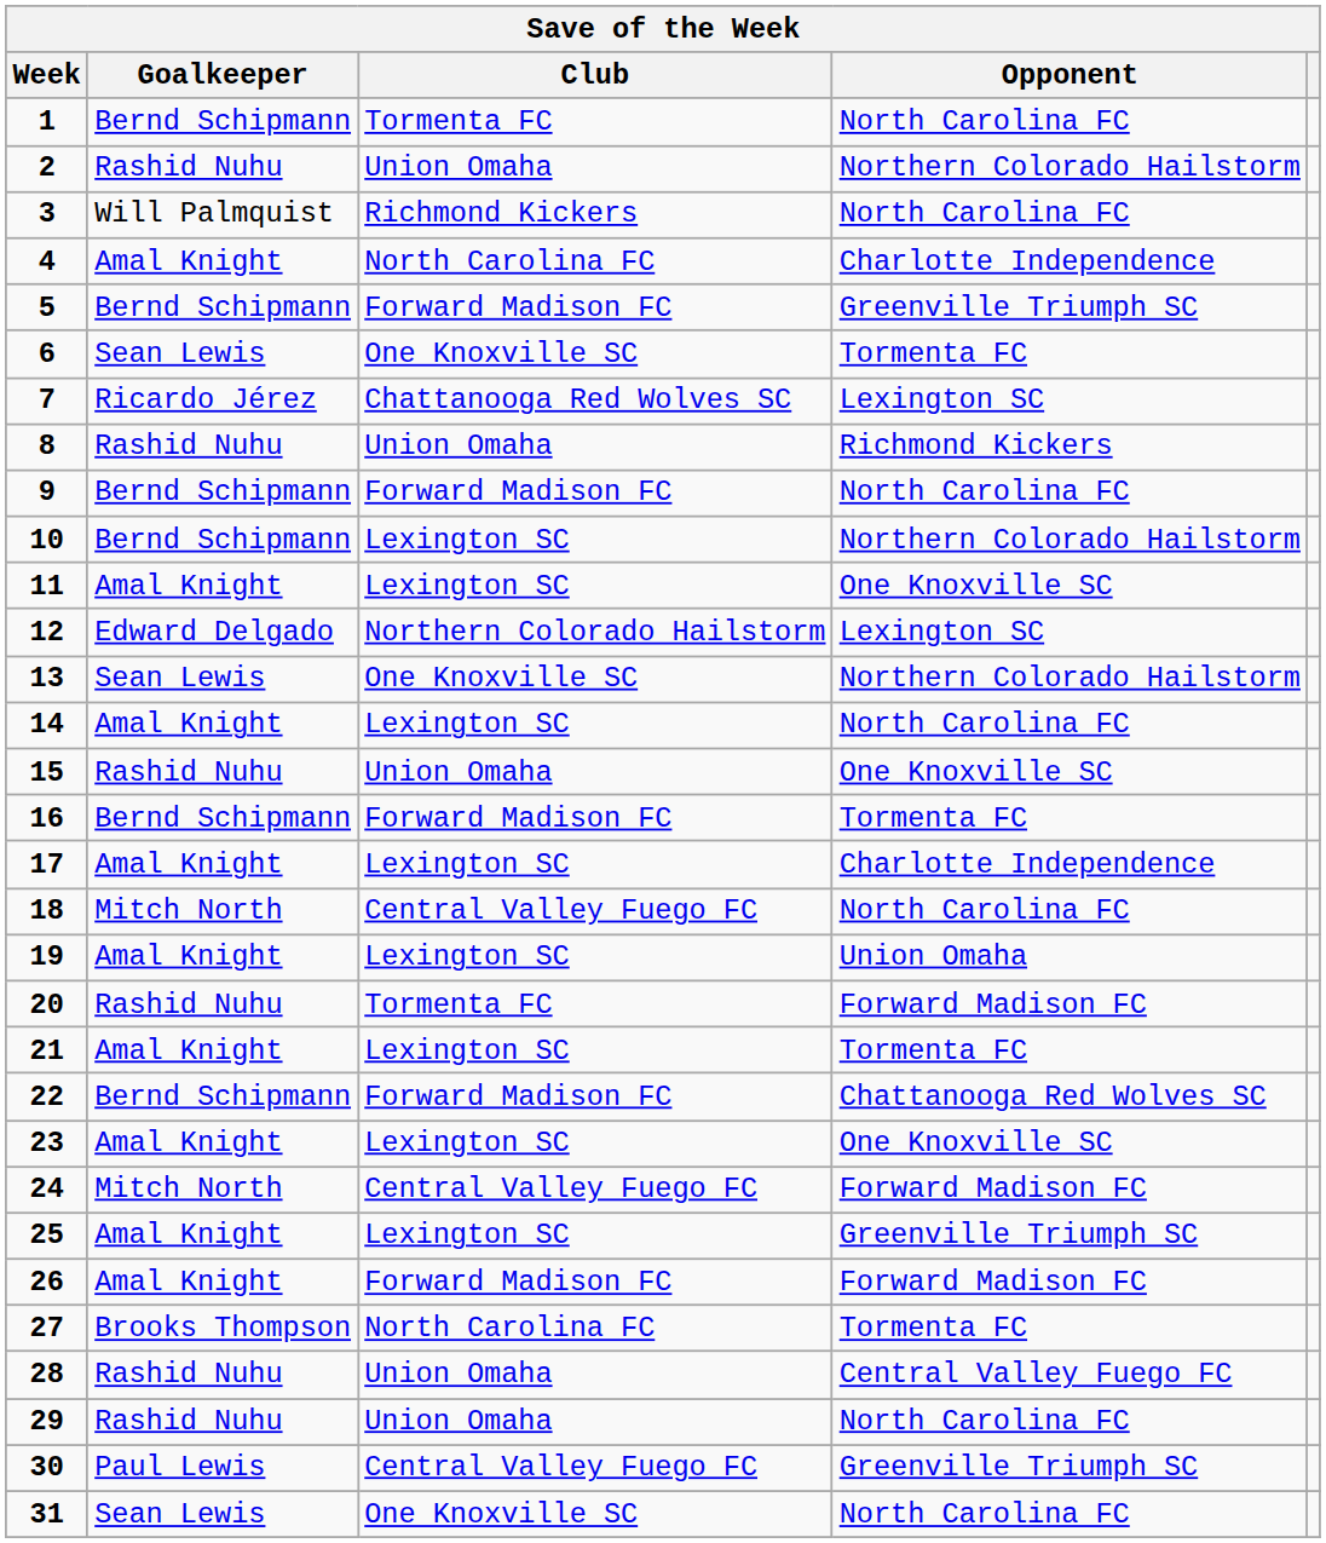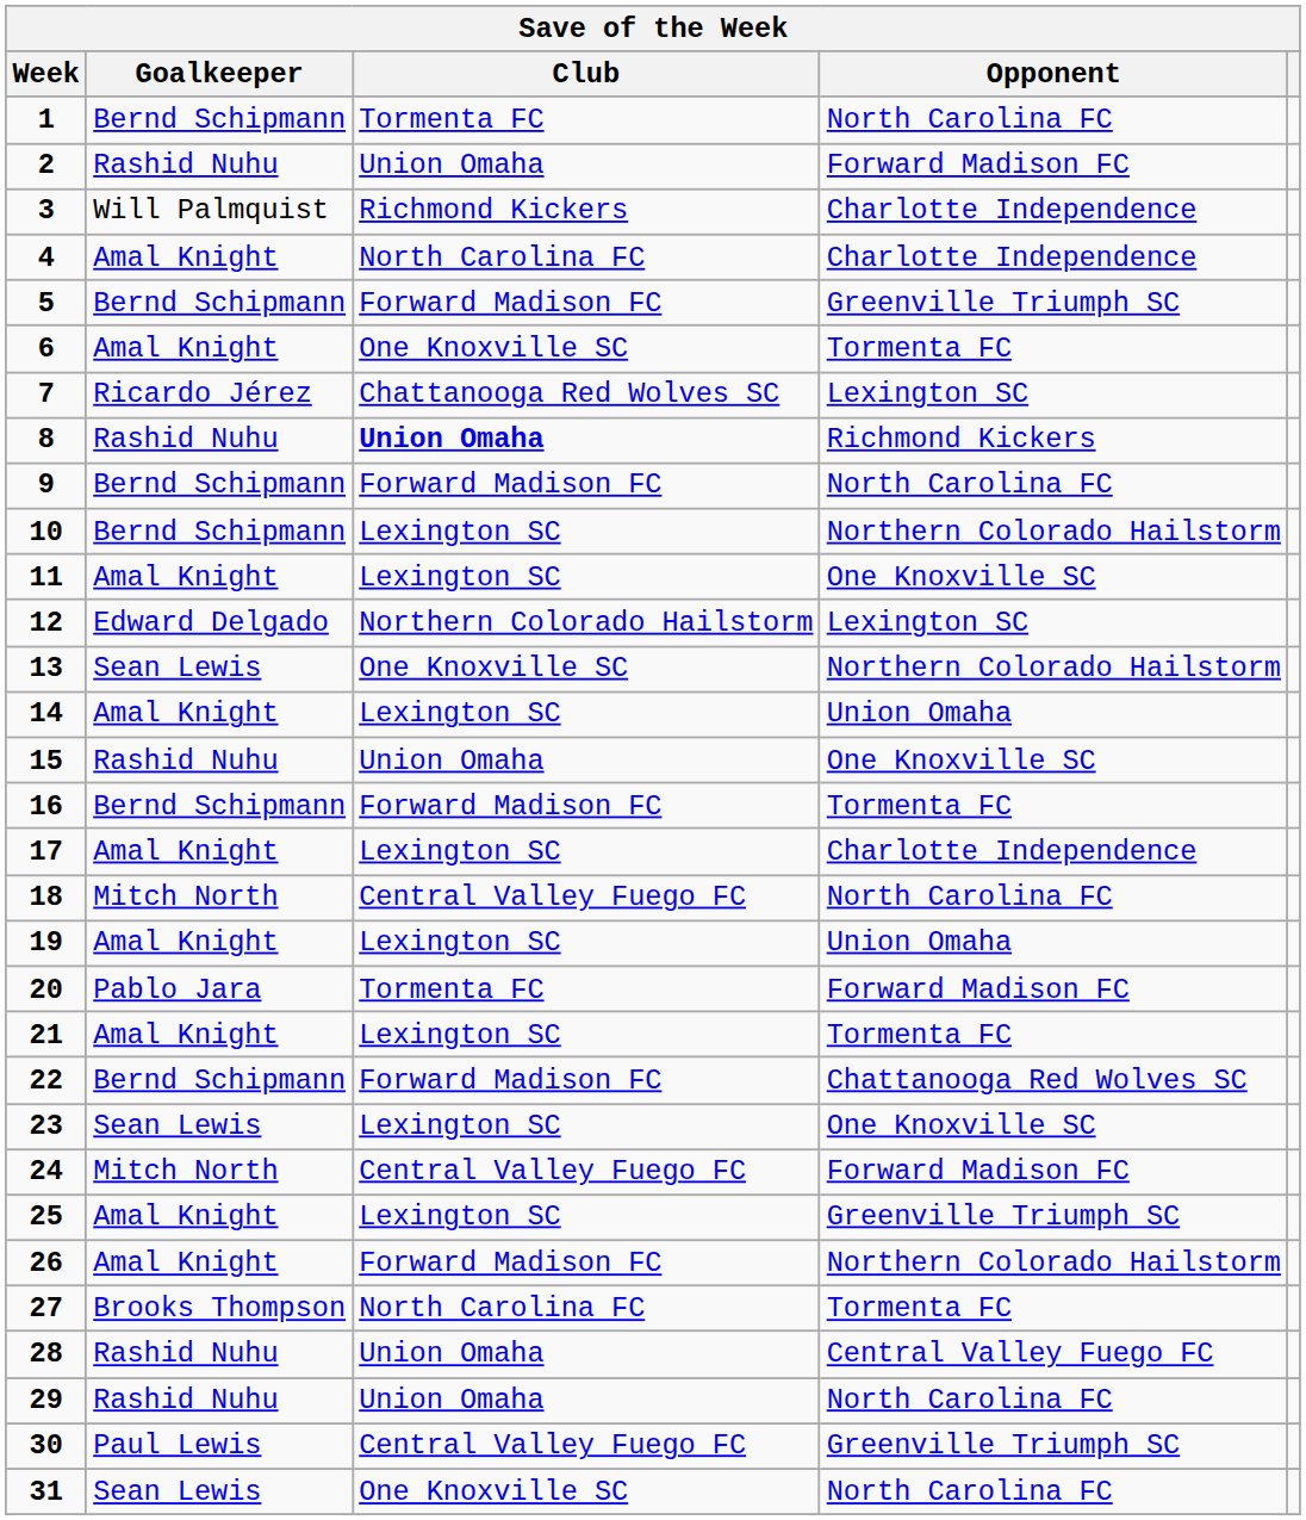 <table class="wikitable collapsible collapsed">
 <tr>
 <th colspan="5">Save of the Week</th>
 </tr>
 <tr>
 <th>Week</th>
 <th>Goalkeeper</th>
 <th>Club</th>
 <th>Opponent</th>
 <th></th>
 </tr>
 <tr>
 <td style="text-align: center;"><strong>1</strong></td>
 <td> <a href='#'>Bernd Schipmann</a></td>
 <td><a href='#'>Tormenta FC</a></td>
 <td><a href='#'>North Carolina FC</a></td>
 <td style="text-align:center"></td>
 </tr>
 <tr>
 <td style="text-align: center;"><strong>2</strong></td>
 <td> <a href='#'>Rashid Nuhu</a></td>
 <td><a href='#'>Union Omaha</a></td>
-<td><a href='#'>Northern Colorado Hailstorm</a></td>
+<td><a href='#'>Forward Madison FC</a></td>
 <td style="text-align:center"></td>
 </tr>
 <tr>
 <td style="text-align: center;"><strong>3</strong></td>
 <td> Will Palmquist</td>
 <td><a href='#'>Richmond Kickers</a></td>
-<td><a href='#'>North Carolina FC</a></td>
+<td><a href='#'>Charlotte Independence</a></td>
 <td style="text-align:center"></td>
 </tr>
 <tr>
 <td style="text-align: center;"><strong>4</strong></td>
 <td> <a href='#'>Amal Knight</a></td>
 <td><a href='#'>North Carolina FC</a></td>
 <td><a href='#'>Charlotte Independence</a></td>
 <td style="text-align:center"></td>
 </tr>
 <tr>
 <td style="text-align: center;"><strong>5</strong></td>
 <td> <a href='#'>Bernd Schipmann</a></td>
 <td><a href='#'>Forward Madison FC</a></td>
 <td><a href='#'>Greenville Triumph SC</a></td>
 <td style="text-align:center"></td>
 </tr>
 <tr>
 <td style="text-align: center;"><strong>6</strong></td>
-<td> <a href='#'>Sean Lewis</a></td>
+<td> <a href='#'>Amal Knight</a></td>
 <td><a href='#'>One Knoxville SC</a></td>
 <td><a href='#'>Tormenta FC</a></td>
 <td style="text-align:center"></td>
 </tr>
 <tr>
 <td style="text-align: center;"><strong>7</strong></td>
 <td> <a href='#'>Ricardo Jérez</a></td>
 <td><a href='#'>Chattanooga Red Wolves SC</a></td>
 <td><a href='#'>Lexington SC</a></td>
 <td style="text-align:center"></td>
 </tr>
 <tr>
 <td style="text-align: center;"><strong>8</strong></td>
 <td> <a href='#'>Rashid Nuhu</a></td>
-<td><a href='#'>Union Omaha</a></td>
+<td><strong><a href='#'>Union Omaha</a></strong></td>
 <td><a href='#'>Richmond Kickers</a></td>
 <td style="text-align:center"></td>
 </tr>
 <tr>
 <td style="text-align: center;"><strong>9</strong></td>
 <td> <a href='#'>Bernd Schipmann</a></td>
 <td><a href='#'>Forward Madison FC</a></td>
 <td><a href='#'>North Carolina FC</a></td>
 <td style="text-align:center"></td>
 </tr>
 <tr>
 <td style="text-align: center;"><strong>10</strong></td>
 <td> <a href='#'>Bernd Schipmann</a></td>
 <td><a href='#'>Lexington SC</a></td>
 <td><a href='#'>Northern Colorado Hailstorm</a></td>
 <td style="text-align:center"></td>
 </tr>
 <tr>
 <td style="text-align: center;"><strong>11</strong></td>
 <td> <a href='#'>Amal Knight</a></td>
 <td><a href='#'>Lexington SC</a></td>
 <td><a href='#'>One Knoxville SC</a></td>
 <td style="text-align:center"></td>
 </tr>
 <tr>
 <td style="text-align: center;"><strong>12</strong></td>
 <td> <a href='#'>Edward Delgado</a></td>
 <td><a href='#'>Northern Colorado Hailstorm</a></td>
 <td><a href='#'>Lexington SC</a></td>
 <td style="text-align:center"></td>
 </tr>
 <tr>
 <td style="text-align: center;"><strong>13</strong></td>
 <td> <a href='#'>Sean Lewis</a></td>
 <td><a href='#'>One Knoxville SC</a></td>
 <td><a href='#'>Northern Colorado Hailstorm</a></td>
 <td style="text-align:center"></td>
 </tr>
 <tr>
 <td style="text-align: center;"><strong>14</strong></td>
 <td> <a href='#'>Amal Knight</a></td>
 <td><a href='#'>Lexington SC</a></td>
-<td><a href='#'>North Carolina FC</a></td>
+<td><a href='#'>Union Omaha</a></td>
 <td style="text-align:center"></td>
 </tr>
 <tr>
 <td style="text-align: center;"><strong>15</strong></td>
 <td> <a href='#'>Rashid Nuhu</a></td>
 <td><a href='#'>Union Omaha</a></td>
 <td><a href='#'>One Knoxville SC</a></td>
 <td style="text-align:center"></td>
 </tr>
 <tr>
 <td style="text-align: center;"><strong>16</strong></td>
 <td> <a href='#'>Bernd Schipmann</a></td>
 <td><a href='#'>Forward Madison FC</a></td>
 <td><a href='#'>Tormenta FC</a></td>
 <td style="text-align:center"></td>
 </tr>
 <tr>
 <td style="text-align: center;"><strong>17</strong></td>
 <td> <a href='#'>Amal Knight</a></td>
 <td><a href='#'>Lexington SC</a></td>
 <td><a href='#'>Charlotte Independence</a></td>
 <td style="text-align:center"></td>
 </tr>
 <tr>
 <td style="text-align: center;"><strong>18</strong></td>
 <td> <a href='#'>Mitch North</a></td>
 <td><a href='#'>Central Valley Fuego FC</a></td>
 <td><a href='#'>North Carolina FC</a></td>
 <td style="text-align:center"></td>
 </tr>
 <tr>
 <td style="text-align: center;"><strong>19</strong></td>
 <td> <a href='#'>Amal Knight</a></td>
 <td><a href='#'>Lexington SC</a></td>
 <td><a href='#'>Union Omaha</a></td>
 <td style="text-align:center"></td>
 </tr>
 <tr>
 <td style="text-align: center;"><strong>20</strong></td>
-<td> <a href='#'>Rashid Nuhu</a></td>
+<td> <a href='#'>Pablo Jara</a></td>
 <td><a href='#'>Tormenta FC</a></td>
 <td><a href='#'>Forward Madison FC</a></td>
 <td style="text-align:center"></td>
 </tr>
 <tr>
 <td style="text-align: center;"><strong>21</strong></td>
 <td> <a href='#'>Amal Knight</a></td>
 <td><a href='#'>Lexington SC</a></td>
 <td><a href='#'>Tormenta FC</a></td>
 <td style="text-align:center"></td>
 </tr>
 <tr>
 <td style="text-align: center;"><strong>22</strong></td>
 <td> <a href='#'>Bernd Schipmann</a></td>
 <td><a href='#'>Forward Madison FC</a></td>
 <td><a href='#'>Chattanooga Red Wolves SC</a></td>
 <td style="text-align:center"></td>
 </tr>
 <tr>
 <td style="text-align: center;"><strong>23</strong></td>
-<td> <a href='#'>Amal Knight</a></td>
+<td> <a href='#'>Sean Lewis</a></td>
 <td><a href='#'>Lexington SC</a></td>
 <td><a href='#'>One Knoxville SC</a></td>
 <td style="text-align:center"></td>
 </tr>
 <tr>
 <td style="text-align: center;"><strong>24</strong></td>
 <td> <a href='#'>Mitch North</a></td>
 <td><a href='#'>Central Valley Fuego FC</a></td>
 <td><a href='#'>Forward Madison FC</a></td>
 <td style="text-align:center"></td>
 </tr>
 <tr>
 <td style="text-align: center;"><strong>25</strong></td>
 <td> <a href='#'>Amal Knight</a></td>
 <td><a href='#'>Lexington SC</a></td>
 <td><a href='#'>Greenville Triumph SC</a></td>
 <td style="text-align:center"></td>
 </tr>
 <tr>
 <td style="text-align: center;"><strong>26</strong></td>
 <td> <a href='#'>Amal Knight</a></td>
 <td><a href='#'>Forward Madison FC</a></td>
-<td><a href='#'>Forward Madison FC</a></td>
+<td><a href='#'>Northern Colorado Hailstorm</a></td>
 <td style="text-align:center"></td>
 </tr>
 <tr>
 <td style="text-align: center;"><strong>27</strong></td>
 <td> <a href='#'>Brooks Thompson</a></td>
 <td><a href='#'>North Carolina FC</a></td>
 <td><a href='#'>Tormenta FC</a></td>
 <td style="text-align:center"></td>
 </tr>
 <tr>
 <td style="text-align: center;"><strong>28</strong></td>
 <td> <a href='#'>Rashid Nuhu</a></td>
 <td><a href='#'>Union Omaha</a></td>
 <td><a href='#'>Central Valley Fuego FC</a></td>
 <td style="text-align:center"></td>
 </tr>
 <tr>
 <td style="text-align: center;"><strong>29</strong></td>
 <td> <a href='#'>Rashid Nuhu</a></td>
 <td><a href='#'>Union Omaha</a></td>
 <td><a href='#'>North Carolina FC</a></td>
 <td style="text-align:center"></td>
 </tr>
 <tr>
 <td style="text-align: center;"><strong>30</strong></td>
 <td> <a href='#'>Paul Lewis</a></td>
 <td><a href='#'>Central Valley Fuego FC</a></td>
 <td><a href='#'>Greenville Triumph SC</a></td>
 <td style="text-align:center"></td>
 </tr>
 <tr>
 <td style="text-align: center;"><strong>31</strong></td>
 <td> <a href='#'>Sean Lewis</a></td>
 <td><a href='#'>One Knoxville SC</a></td>
 <td><a href='#'>North Carolina FC</a></td>
 <td style="text-align:center"></td>
 </tr>
 </table>
